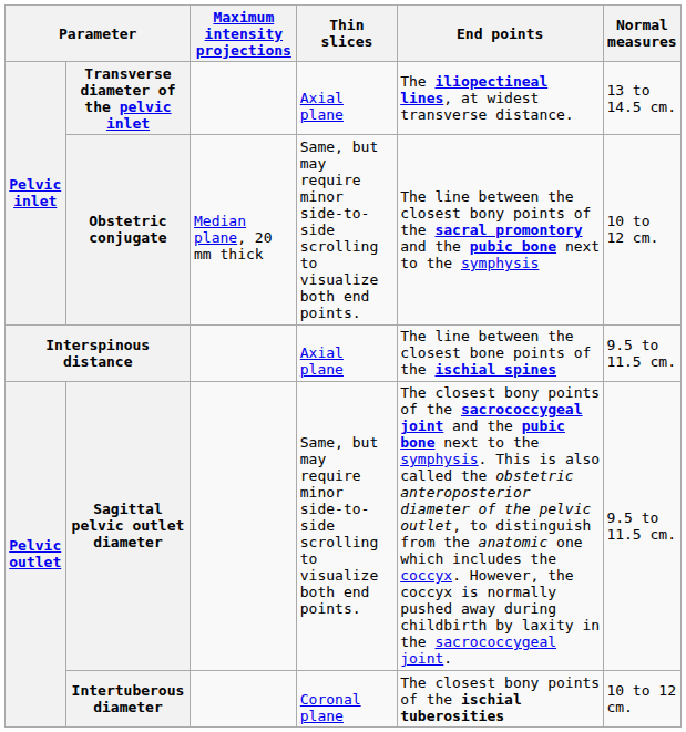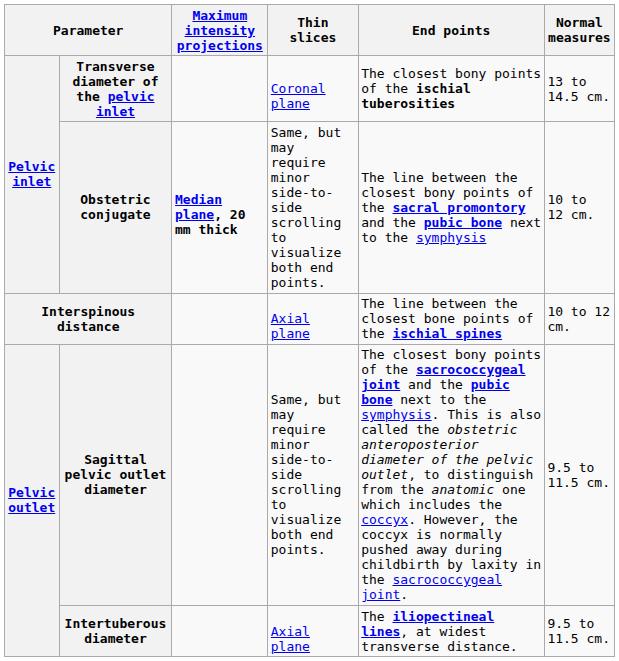 <table class="wikitable">
 <tr>
 <th colspan=2>Parameter</th>
 <th><a href='#'>Maximum intensity projections</a></th>
 <th>Thin slices</th>
 <th>End points</th>
 <th>Normal measures</th>
 </tr>
 <tr>
 <th rowspan=2><a href='#'>Pelvic inlet</a></th>
 <th>Transverse diameter of the <a href='#'>pelvic inlet</a></th>
 <td></td>
-<td><br><a href='#'>Axial plane</a></td>
-<td>The <strong><a href='#'>iliopectineal lines</a></strong>, at widest transverse distance.</td>
+<td><br><a href='#'>Coronal plane</a></td>
+<td>The closest bony points of the <strong>ischial tuberosities</strong></td>
 <td>13 to 14.5 cm.</td>
 </tr>
 <tr>
 <th>Obstetric conjugate</th>
-<td> <br><a href='#'>Median plane</a>, 20 mm thick</td>
+<td><strong> <br><a href='#'>Median plane</a>, 20 mm thick</strong></td>
 <td>Same, but may require minor side-to-side scrolling to visualize both end points.</td>
 <td>The line between the closest bony points of the <strong><a href='#'>sacral promontory</a></strong> and the <strong><a href='#'>pubic bone</a></strong> next to the <a href='#'>symphysis</a></td>
 <td>10 to 12 cm.</td>
 </tr>
 <tr>
 <th colspan=2>Interspinous distance</th>
 <td></td>
 <td><br><a href='#'>Axial plane</a></td>
 <td>The line between the closest bone points of the <strong><a href='#'>ischial spines</a></strong></td>
-<td>9.5 to 11.5 cm.</td>
+<td>10 to 12 cm.</td>
 </tr>
 <tr>
 <th rowspan=2><a href='#'>Pelvic outlet</a></th>
 <th>Sagittal pelvic outlet diameter</th>
 <td></td>
 <td>Same, but may require minor side-to-side scrolling to visualize both end points.</td>
 <td>The closest bony points of the <strong><a href='#'>sacrococcygeal joint</a></strong> and the <strong><a href='#'>pubic bone</a></strong> next to the <a href='#'>symphysis</a>. This is also called the <em>obstetric anteroposterior diameter of the pelvic outlet</em>, to distinguish from the <em>anatomic</em> one which includes the <a href='#'>coccyx</a>. However, the coccyx is normally pushed away during childbirth by laxity in the <a href='#'>sacrococcygeal joint</a>.</td>
 <td>9.5 to 11.5 cm.</td>
 </tr>
 <tr>
 <th>Intertuberous diameter</th>
 <td></td>
-<td><br><a href='#'>Coronal plane</a></td>
-<td>The closest bony points of the <strong>ischial tuberosities</strong></td>
-<td>10 to 12 cm.</td>
+<td><br><a href='#'>Axial plane</a></td>
+<td>The <strong><a href='#'>iliopectineal lines</a></strong>, at widest transverse distance.</td>
+<td>9.5 to 11.5 cm.</td>
 </tr>
 </table>
